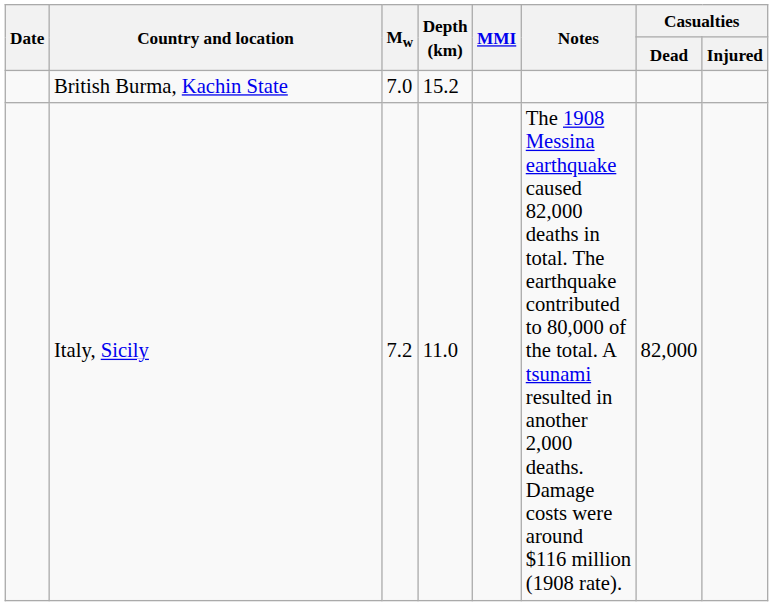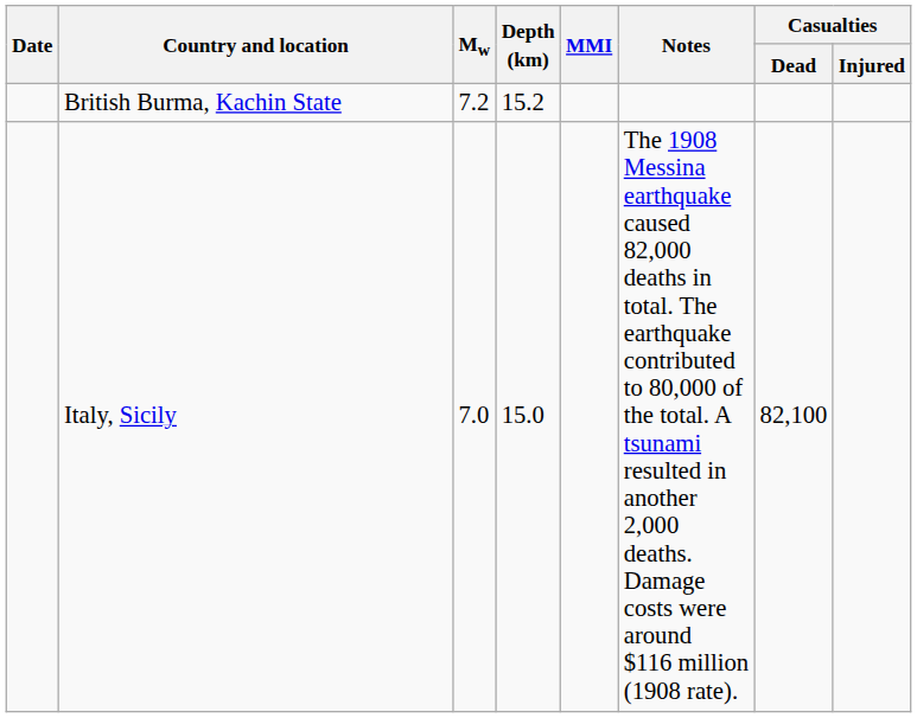 <table class="wikitable sortable sort-under" style="border:1px black; margin-left:1em;">
 <tr>
 <th rowspan="2"><small>Date</small></th>
 <th rowspan="2" style="width: 310px"><small>Country and location</small></th>
 <th rowspan="2"><small>M<sub>w</sub></small></th>
 <th rowspan="2"><small>Depth (km)</small></th>
 <th rowspan="2"><small><a href='#'>MMI</a></small></th>
 <th rowspan="2" class="unsortable"><small>Notes</small></th>
 <th colspan="2"><small>Casualties</small></th>
 </tr>
 <tr>
 <th><small>Dead</small></th>
 <th><small>Injured</small></th>
 </tr>
 <tr>
 <td></td>
 <td>British Burma, <a href='#'>Kachin State</a></td>
-<td>7.0</td>
+<td>7.2</td>
 <td>15.2</td>
 <td></td>
 <td></td>
 <td></td>
 <td></td>
 </tr>
 <tr>
 <td></td>
 <td>Italy, <a href='#'>Sicily</a></td>
-<td>7.2</td>
-<td>11.0</td>
+<td>7.0</td>
+<td>15.0</td>
 <td></td>
 <td>The <a href='#'>1908 Messina earthquake</a> caused 82,000 deaths in total. The earthquake contributed to 80,000 of the total. A <a href='#'>tsunami</a> resulted in another 2,000 deaths. Damage costs were around $116 million (1908 rate).</td>
-<td>82,000</td>
+<td>82,100</td>
 <td></td>
 </tr>
 </table>
